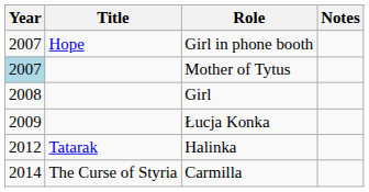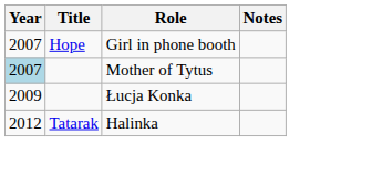 <table class="wikitable">
 <tr>
 <th>Year</th>
 <th>Title</th>
 <th>Role</th>
 <th>Notes</th>
 </tr>
 <tr>
 <td>2007</td>
 <td><a href='#'>Hope</a></td>
 <td>Girl in phone booth</td>
 <td></td>
 </tr>
 <tr>
 <td style="background: lightblue;">2007</td>
 <td></td>
 <td>Mother of Tytus</td>
 <td></td>
 </tr>
 <tr>
-<td>2008</td>
-<td></td>
-<td>Girl</td>
-<td></td>
-</tr>
-<tr>
 <td>2009</td>
 <td></td>
 <td>Łucja Konka</td>
 <td></td>
 </tr>
 <tr>
 <td>2012</td>
 <td><a href='#'>Tatarak</a></td>
 <td>Halinka</td>
 <td></td>
 </tr>
-<tr>
-<td>2014</td>
-<td>The Curse of Styria</td>
-<td>Carmilla</td>
-<td></td>
-</tr>
 </table>
